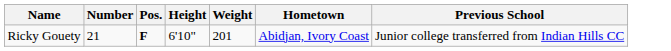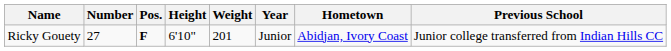 <table class="wikitable sortable" border="1">
 <tr>
 <th>Name</th>
 <th>Number</th>
 <th>Pos.</th>
 <th>Height</th>
 <th>Weight</th>
+<th>Year</th>
 <th>Hometown</th>
 <th class="unsortable">Previous School</th>
 </tr>
 <tr>
 <td>Ricky Gouety</td>
-<td>21</td>
+<td>27</td>
 <td><strong>F</strong></td>
 <td>6'10"</td>
 <td>201</td>
+<td>Junior</td>
 <td><a href='#'>Abidjan, Ivory Coast</a></td>
 <td>Junior college transferred from <a href='#'>Indian Hills CC</a></td>
 </tr>
 </table>
